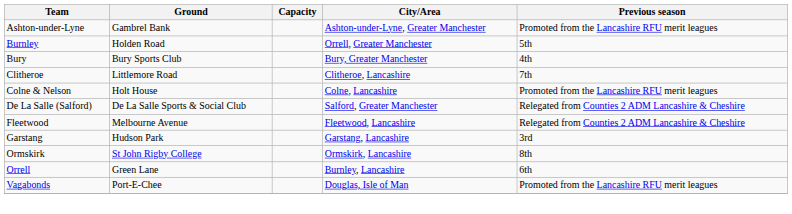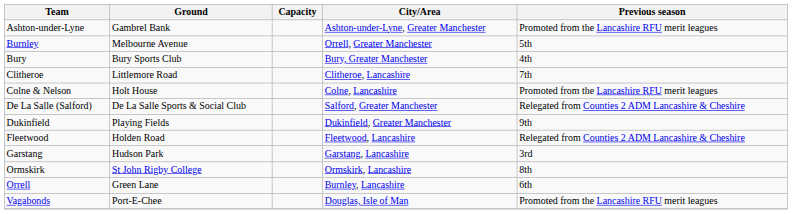 <table class="wikitable sortable" width=100%>
 <tr>
 <th>Team</th>
 <th>Ground</th>
 <th>Capacity</th>
 <th>City/Area</th>
 <th>Previous season</th>
 </tr>
 <tr>
 <td>Ashton-under-Lyne</td>
 <td>Gambrel Bank</td>
 <td></td>
 <td><a href='#'>Ashton-under-Lyne</a>, <a href='#'>Greater Manchester</a></td>
 <td>Promoted from the <a href='#'>Lancashire RFU</a> merit leagues</td>
 </tr>
 <tr>
 <td><a href='#'>Burnley</a></td>
-<td>Holden Road</td>
+<td>Melbourne Avenue</td>
 <td></td>
 <td><a href='#'>Orrell</a>, <a href='#'>Greater Manchester</a></td>
 <td>5th</td>
 </tr>
 <tr>
 <td>Bury</td>
 <td>Bury Sports Club</td>
 <td></td>
 <td><a href='#'>Bury, Greater Manchester</a></td>
 <td>4th</td>
 </tr>
 <tr>
 <td>Clitheroe</td>
 <td>Littlemore Road</td>
 <td></td>
 <td><a href='#'>Clitheroe</a>, <a href='#'>Lancashire</a></td>
 <td>7th</td>
 </tr>
 <tr>
 <td>Colne & Nelson</td>
 <td>Holt House</td>
 <td></td>
 <td><a href='#'>Colne</a>, <a href='#'>Lancashire</a></td>
 <td>Promoted from the <a href='#'>Lancashire RFU</a> merit leagues</td>
 </tr>
 <tr>
 <td>De La Salle (Salford)</td>
 <td>De La Salle Sports & Social Club</td>
 <td></td>
 <td><a href='#'>Salford</a>, <a href='#'>Greater Manchester</a></td>
 <td>Relegated from <a href='#'>Counties 2 ADM Lancashire & Cheshire</a></td>
 </tr>
 <tr>
+<td>Dukinfield</td>
+<td>Playing Fields</td>
+<td></td>
+<td><a href='#'>Dukinfield</a>, <a href='#'>Greater Manchester</a></td>
+<td>9th</td>
+</tr>
+<tr>
 <td>Fleetwood</td>
-<td>Melbourne Avenue</td>
+<td>Holden Road</td>
 <td></td>
 <td><a href='#'>Fleetwood</a>, <a href='#'>Lancashire</a></td>
 <td>Relegated from <a href='#'>Counties 2 ADM Lancashire & Cheshire</a></td>
 </tr>
 <tr>
 <td>Garstang</td>
 <td>Hudson Park</td>
 <td></td>
 <td><a href='#'>Garstang</a>, <a href='#'>Lancashire</a></td>
 <td>3rd</td>
 </tr>
 <tr>
 <td>Ormskirk</td>
 <td><a href='#'>St John Rigby College</a></td>
 <td></td>
 <td><a href='#'>Ormskirk</a>, <a href='#'>Lancashire</a></td>
 <td>8th</td>
 </tr>
 <tr>
 <td><a href='#'>Orrell</a></td>
 <td>Green Lane</td>
 <td></td>
 <td><a href='#'>Burnley</a>, <a href='#'>Lancashire</a></td>
 <td>6th</td>
 </tr>
 <tr>
 <td><a href='#'>Vagabonds</a></td>
 <td>Port-E-Chee</td>
 <td></td>
 <td><a href='#'>Douglas, Isle of Man</a></td>
 <td>Promoted from the <a href='#'>Lancashire RFU</a> merit leagues</td>
 </tr>
 <tr>
 </tr>
 </table>
